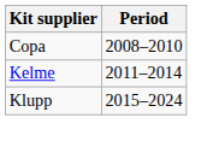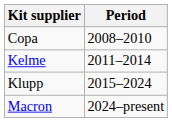 <table class="wikitable" style="text-align:left;">
 <tr>
 <th>Kit supplier</th>
 <th>Period</th>
 </tr>
 <tr>
 <td> Copa</td>
 <td>2008–2010</td>
 </tr>
 <tr>
 <td> <a href='#'>Kelme</a></td>
 <td>2011–2014</td>
 </tr>
 <tr>
 <td> Klupp</td>
 <td>2015–2024</td>
 </tr>
+<tr>
+<td> <a href='#'>Macron</a></td>
+<td>2024–present</td>
+</tr>
 </table>
